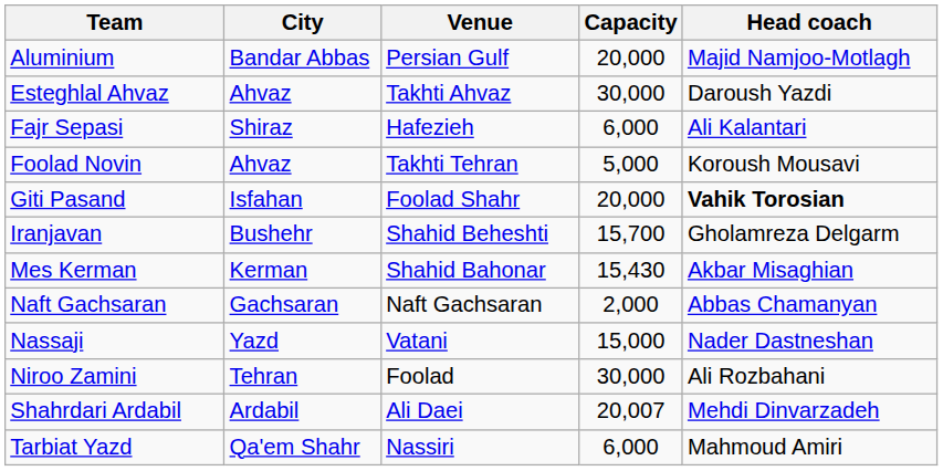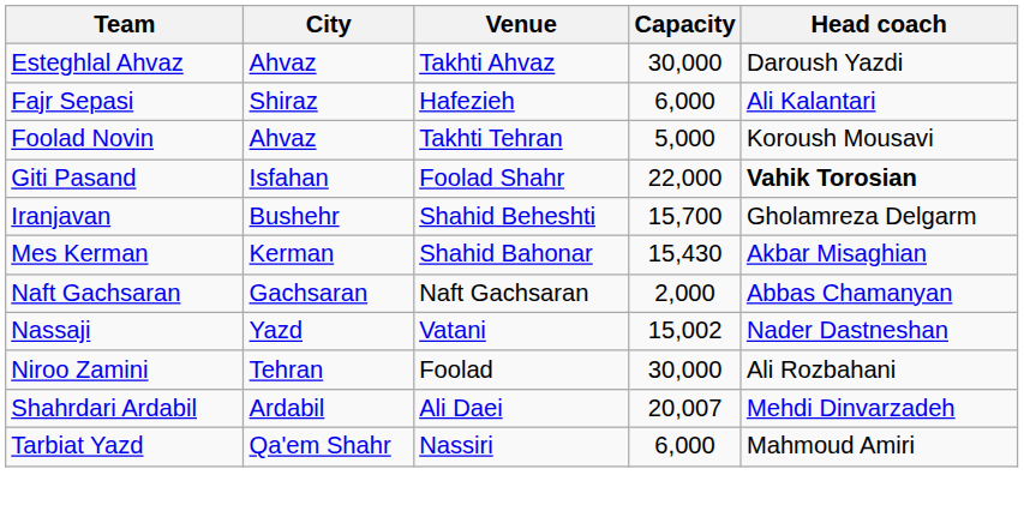 <table class="wikitable" style="text-align: Left;">
 <tr>
 <th width=150>Team</th>
 <th width=105>City</th>
 <th width=135>Venue</th>
 <th width=30>Capacity</th>
 <th width=175>Head coach</th>
-</tr>
-<tr>
-<td align="left"><a href='#'>Aluminium</a></td>
-<td><a href='#'>Bandar Abbas</a></td>
-<td><a href='#'>Persian Gulf</a></td>
-<td align="Center">20,000</td>
-<td> <a href='#'>Majid Namjoo-Motlagh</a></td>
 </tr>
 <tr>
 <td align="left"><a href='#'>Esteghlal Ahvaz</a></td>
 <td><a href='#'>Ahvaz</a></td>
 <td><a href='#'>Takhti Ahvaz</a></td>
 <td align="Center">30,000</td>
 <td> Daroush Yazdi</td>
 </tr>
 <tr>
 <td align="left"><a href='#'>Fajr Sepasi</a></td>
 <td><a href='#'>Shiraz</a></td>
 <td><a href='#'>Hafezieh</a></td>
 <td align="Center">6,000</td>
 <td> <a href='#'>Ali Kalantari</a></td>
 </tr>
 <tr>
 <td align="left"><a href='#'>Foolad Novin</a></td>
 <td><a href='#'>Ahvaz</a></td>
 <td><a href='#'>Takhti Tehran</a></td>
 <td align="Center">5,000</td>
 <td> Koroush Mousavi</td>
 </tr>
 <tr>
 <td align="left"><a href='#'>Giti Pasand</a></td>
 <td><a href='#'>Isfahan</a></td>
 <td><a href='#'>Foolad Shahr</a></td>
-<td align="Center">20,000</td>
+<td align="Center">22,000</td>
 <td><strong> Vahik Torosian</strong></td>
 </tr>
 <tr>
 <td align="left"><a href='#'>Iranjavan</a></td>
 <td><a href='#'>Bushehr</a></td>
 <td><a href='#'>Shahid Beheshti</a></td>
 <td align="Center">15,700</td>
 <td> Gholamreza Delgarm</td>
 </tr>
 <tr>
 <td align="left"><a href='#'>Mes Kerman</a></td>
 <td><a href='#'>Kerman</a></td>
 <td><a href='#'>Shahid Bahonar</a></td>
 <td align="Center">15,430</td>
 <td> <a href='#'>Akbar Misaghian</a></td>
 </tr>
 <tr>
 <td align="left"><a href='#'>Naft Gachsaran</a></td>
 <td><a href='#'>Gachsaran</a></td>
 <td>Naft Gachsaran</td>
 <td align="Center">2,000</td>
 <td> <a href='#'>Abbas Chamanyan</a></td>
 </tr>
 <tr>
 <td align="left"><a href='#'>Nassaji</a></td>
 <td><a href='#'>Yazd</a></td>
 <td><a href='#'>Vatani</a></td>
-<td align="Center">15,000</td>
+<td align="Center">15,002</td>
 <td> <a href='#'>Nader Dastneshan</a></td>
 </tr>
 <tr>
 <td align="left"><a href='#'>Niroo Zamini</a></td>
 <td><a href='#'>Tehran</a></td>
 <td>Foolad</td>
 <td align="Center">30,000</td>
 <td> Ali Rozbahani</td>
 </tr>
 <tr>
 <td align="left"><a href='#'>Shahrdari Ardabil</a></td>
 <td><a href='#'>Ardabil</a></td>
 <td><a href='#'>Ali Daei</a></td>
 <td align="center">20,007</td>
 <td> <a href='#'>Mehdi Dinvarzadeh</a></td>
 </tr>
 <tr>
 <td align="left"><a href='#'>Tarbiat Yazd</a></td>
 <td><a href='#'>Qa'em Shahr</a></td>
 <td><a href='#'>Nassiri</a></td>
 <td align="Center">6,000</td>
 <td> Mahmoud Amiri</td>
 </tr>
 </table>
